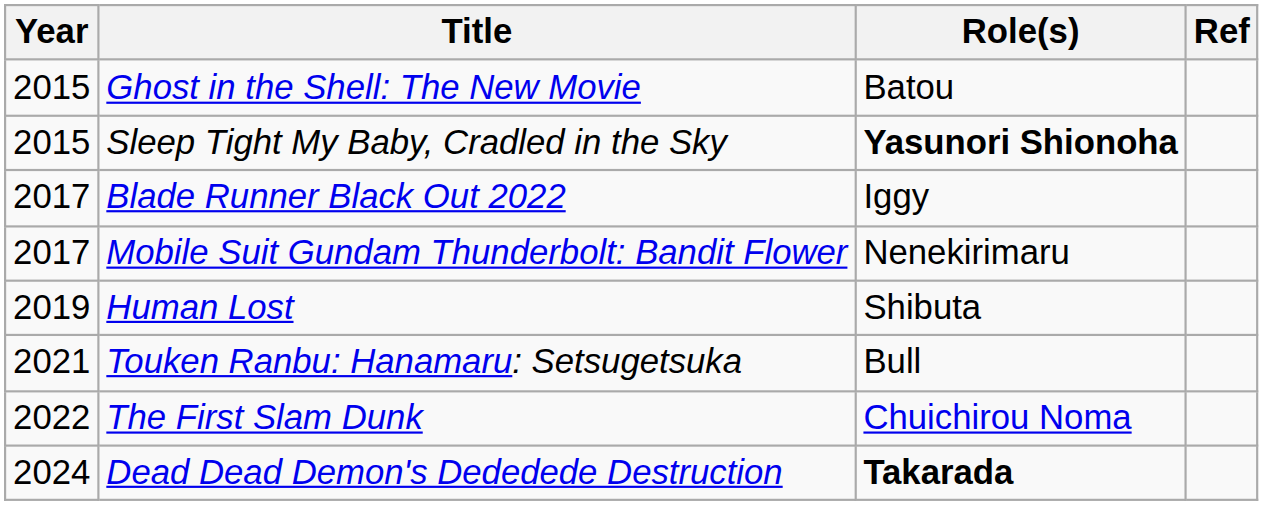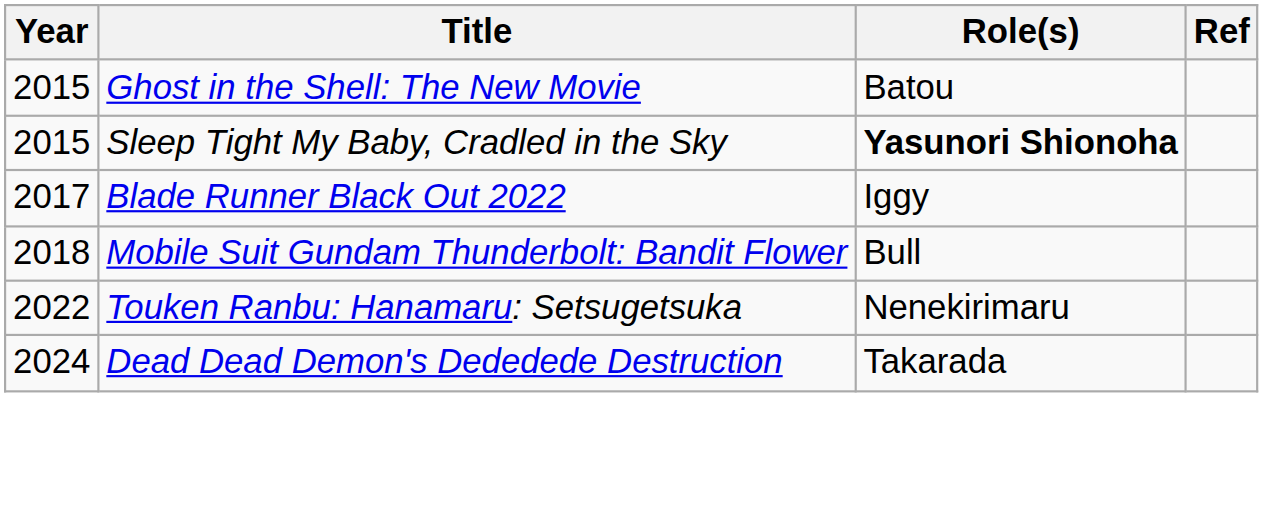 <table class="wikitable">
 <tr>
 <th>Year</th>
 <th>Title</th>
 <th>Role(s)</th>
 <th>Ref</th>
 </tr>
 <tr>
 <td>2015</td>
 <td><em><a href='#'>Ghost in the Shell: The New Movie</a></em></td>
 <td>Batou</td>
 <td></td>
 </tr>
 <tr>
 <td>2015</td>
 <td><em>Sleep Tight My Baby, Cradled in the Sky</em></td>
 <td><strong>Yasunori Shionoha</strong></td>
 <td></td>
 </tr>
 <tr>
 <td>2017</td>
 <td><em><a href='#'>Blade Runner Black Out 2022</a></em></td>
 <td>Iggy</td>
 <td></td>
 </tr>
 <tr>
-<td>2017</td>
+<td>2018</td>
 <td><em><a href='#'>Mobile Suit Gundam Thunderbolt: Bandit Flower</a></em></td>
-<td>Nenekirimaru</td>
-<td></td>
-</tr>
-<tr>
-<td>2019</td>
-<td><em><a href='#'>Human Lost</a></em></td>
-<td>Shibuta</td>
-<td></td>
-</tr>
-<tr>
-<td>2021</td>
-<td><em><a href='#'>Touken Ranbu: Hanamaru</a>: Setsugetsuka</em></td>
 <td>Bull</td>
 <td></td>
 </tr>
 <tr>
 <td>2022</td>
-<td><em><a href='#'>The First Slam Dunk</a></em></td>
-<td><a href='#'>Chuichirou Noma</a></td>
+<td><em><a href='#'>Touken Ranbu: Hanamaru</a>: Setsugetsuka</em></td>
+<td>Nenekirimaru</td>
 <td></td>
 </tr>
 <tr>
 <td>2024</td>
 <td><em><a href='#'>Dead Dead Demon's Dededede Destruction</a></em></td>
-<td><strong>Takarada</strong></td>
+<td>Takarada</td>
 <td></td>
 </tr>
 </table>
